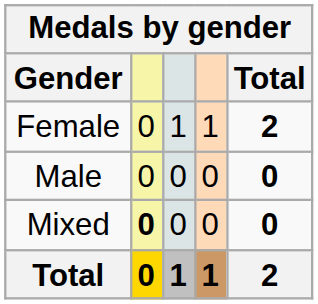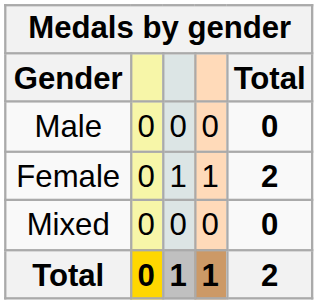 <table class=wikitable style=font-size:85%;float:right;text-align:center>
 <tr>
 <th colspan=5>Medals by gender</th>
 </tr>
 <tr>
 <th>Gender</th>
 <td bgcolor=F7F6A8></td>
 <td bgcolor=DCE5E5></td>
 <td bgcolor=FFDAB9></td>
 <th>Total</th>
 </tr>
 <tr>
+<td>Male</td>
+<td bgcolor=F7F6A8>0</td>
+<td bgcolor=DCE5E5>0</td>
+<td bgcolor=FFDAB9>0</td>
+<td><strong>0</strong></td>
+</tr>
+<tr>
 <td>Female</td>
 <td bgcolor=F7F6A8>0</td>
 <td bgcolor=DCE5E5>1</td>
 <td bgcolor=FFDAB9>1</td>
 <td><strong>2</strong></td>
 </tr>
 <tr>
-<td>Male</td>
+<td>Mixed</td>
 <td bgcolor=F7F6A8>0</td>
-<td bgcolor=DCE5E5>0</td>
-<td bgcolor=FFDAB9>0</td>
-<td><strong>0</strong></td>
-</tr>
-<tr>
-<td>Mixed</td>
-<td bgcolor=F7F6A8><strong>0</strong></td>
 <td bgcolor=DCE5E5>0</td>
 <td bgcolor=FFDAB9>0</td>
 <td><strong>0</strong></td>
 </tr>
 <tr>
 <th>Total</th>
 <th style=background:gold>0</th>
 <th style=background:silver>1</th>
 <th style=background:#c96>1</th>
 <th>2</th>
 </tr>
 </table>
